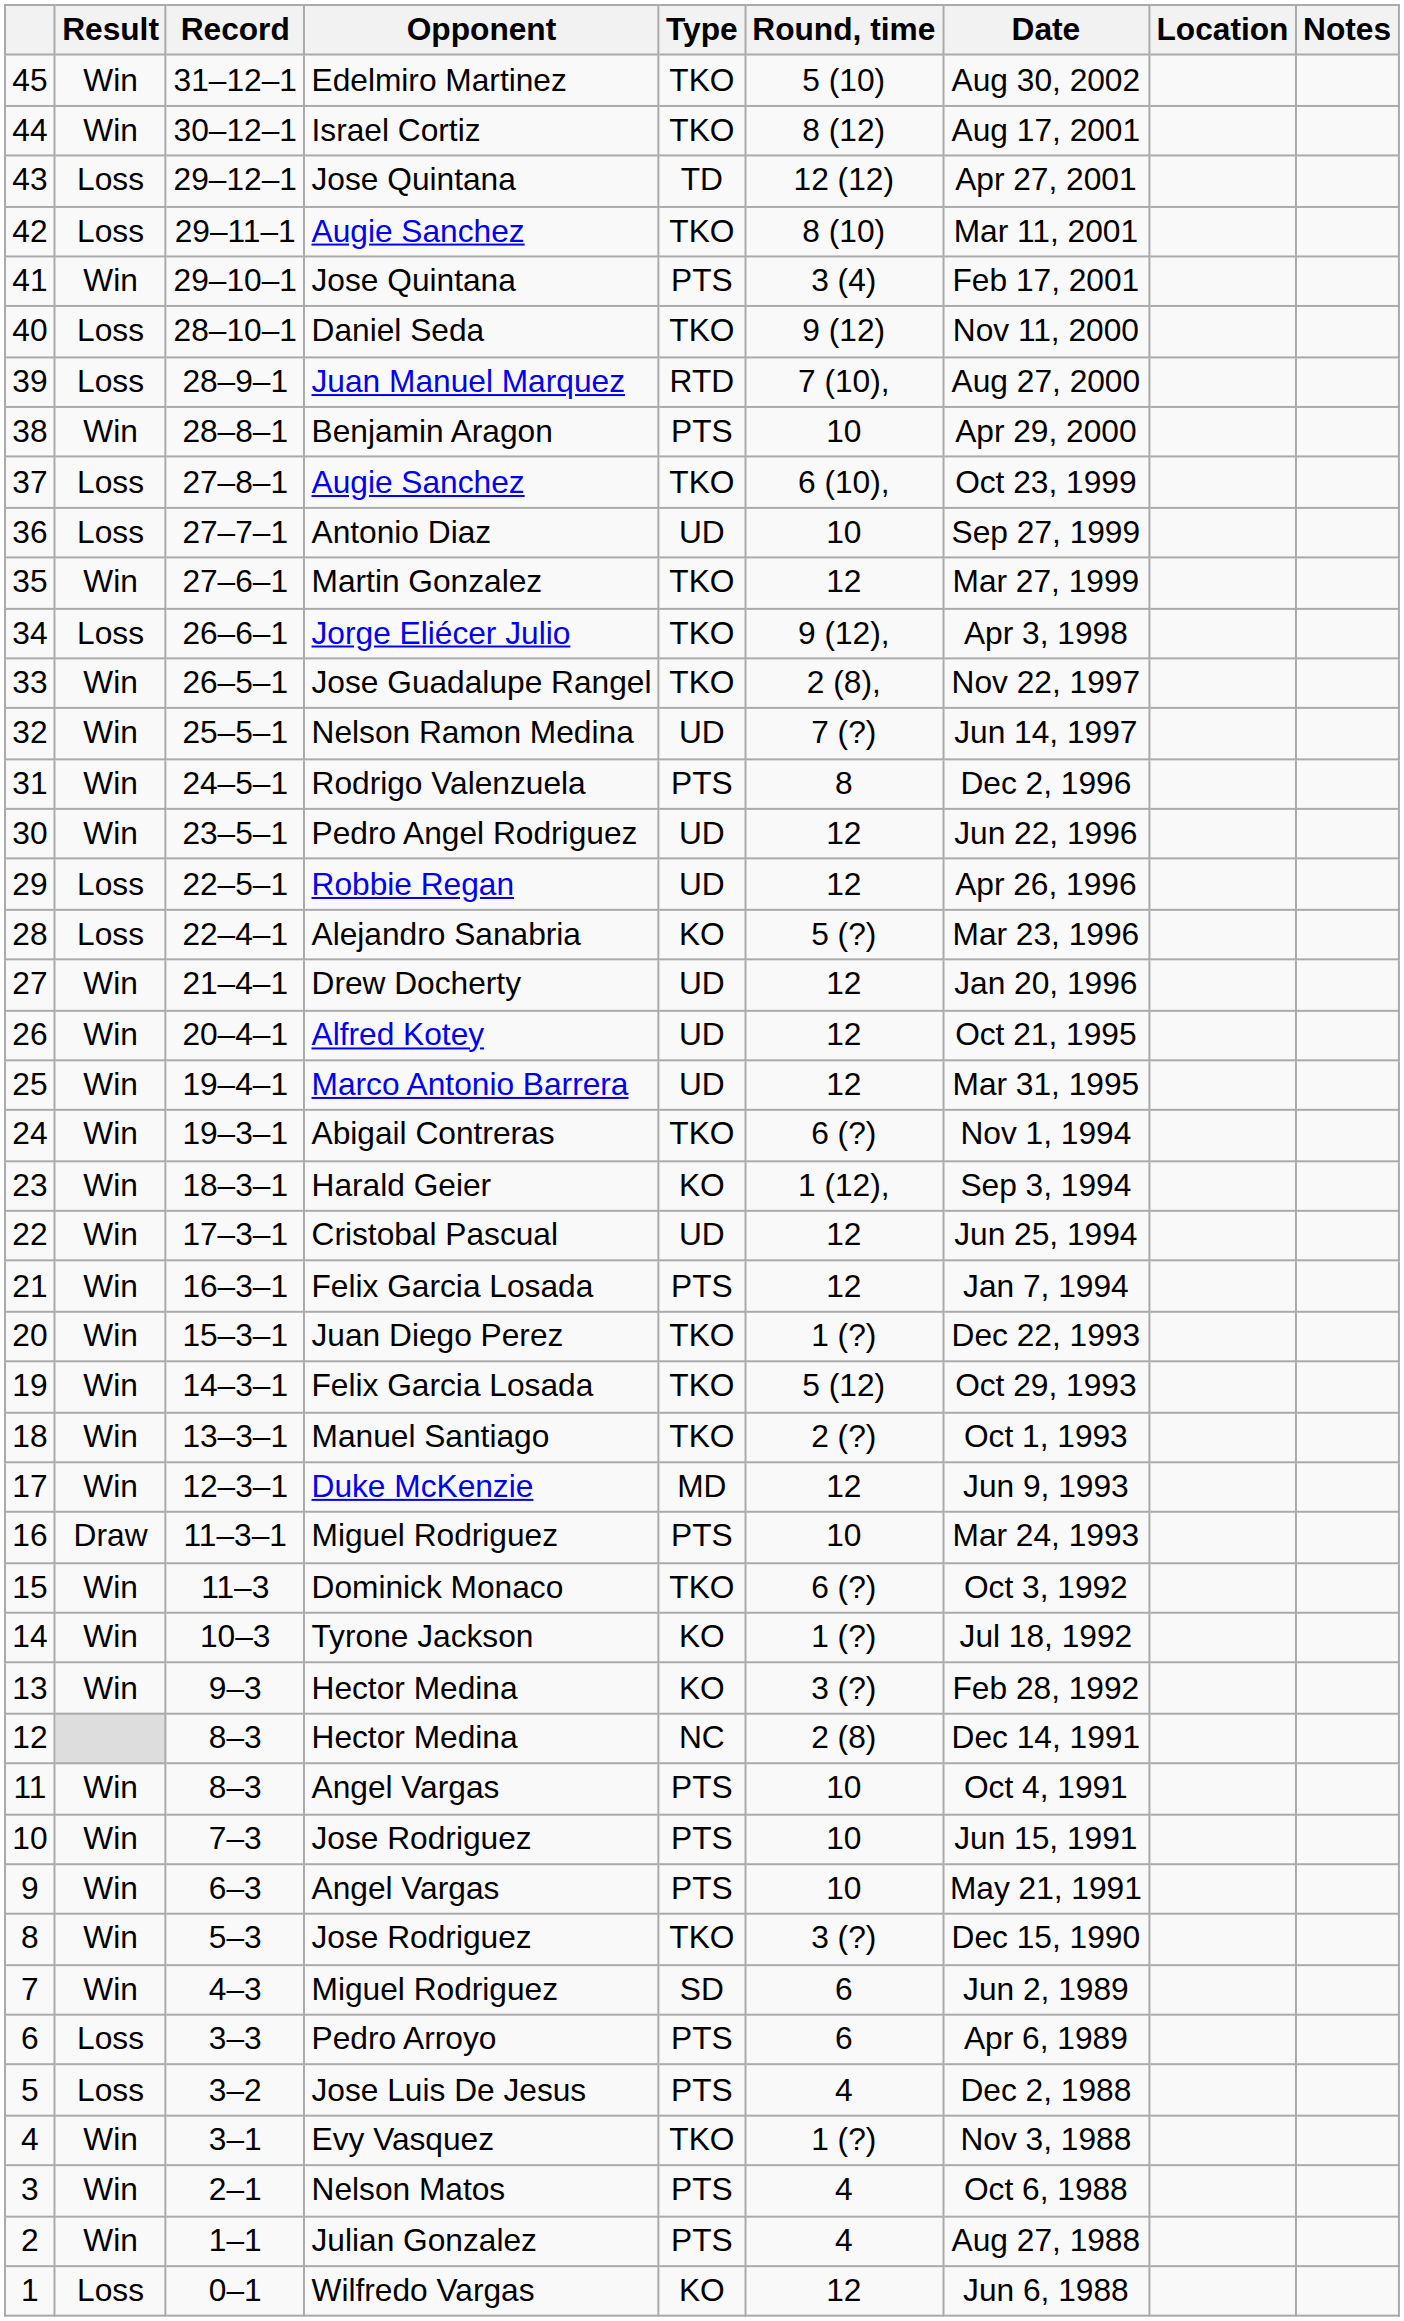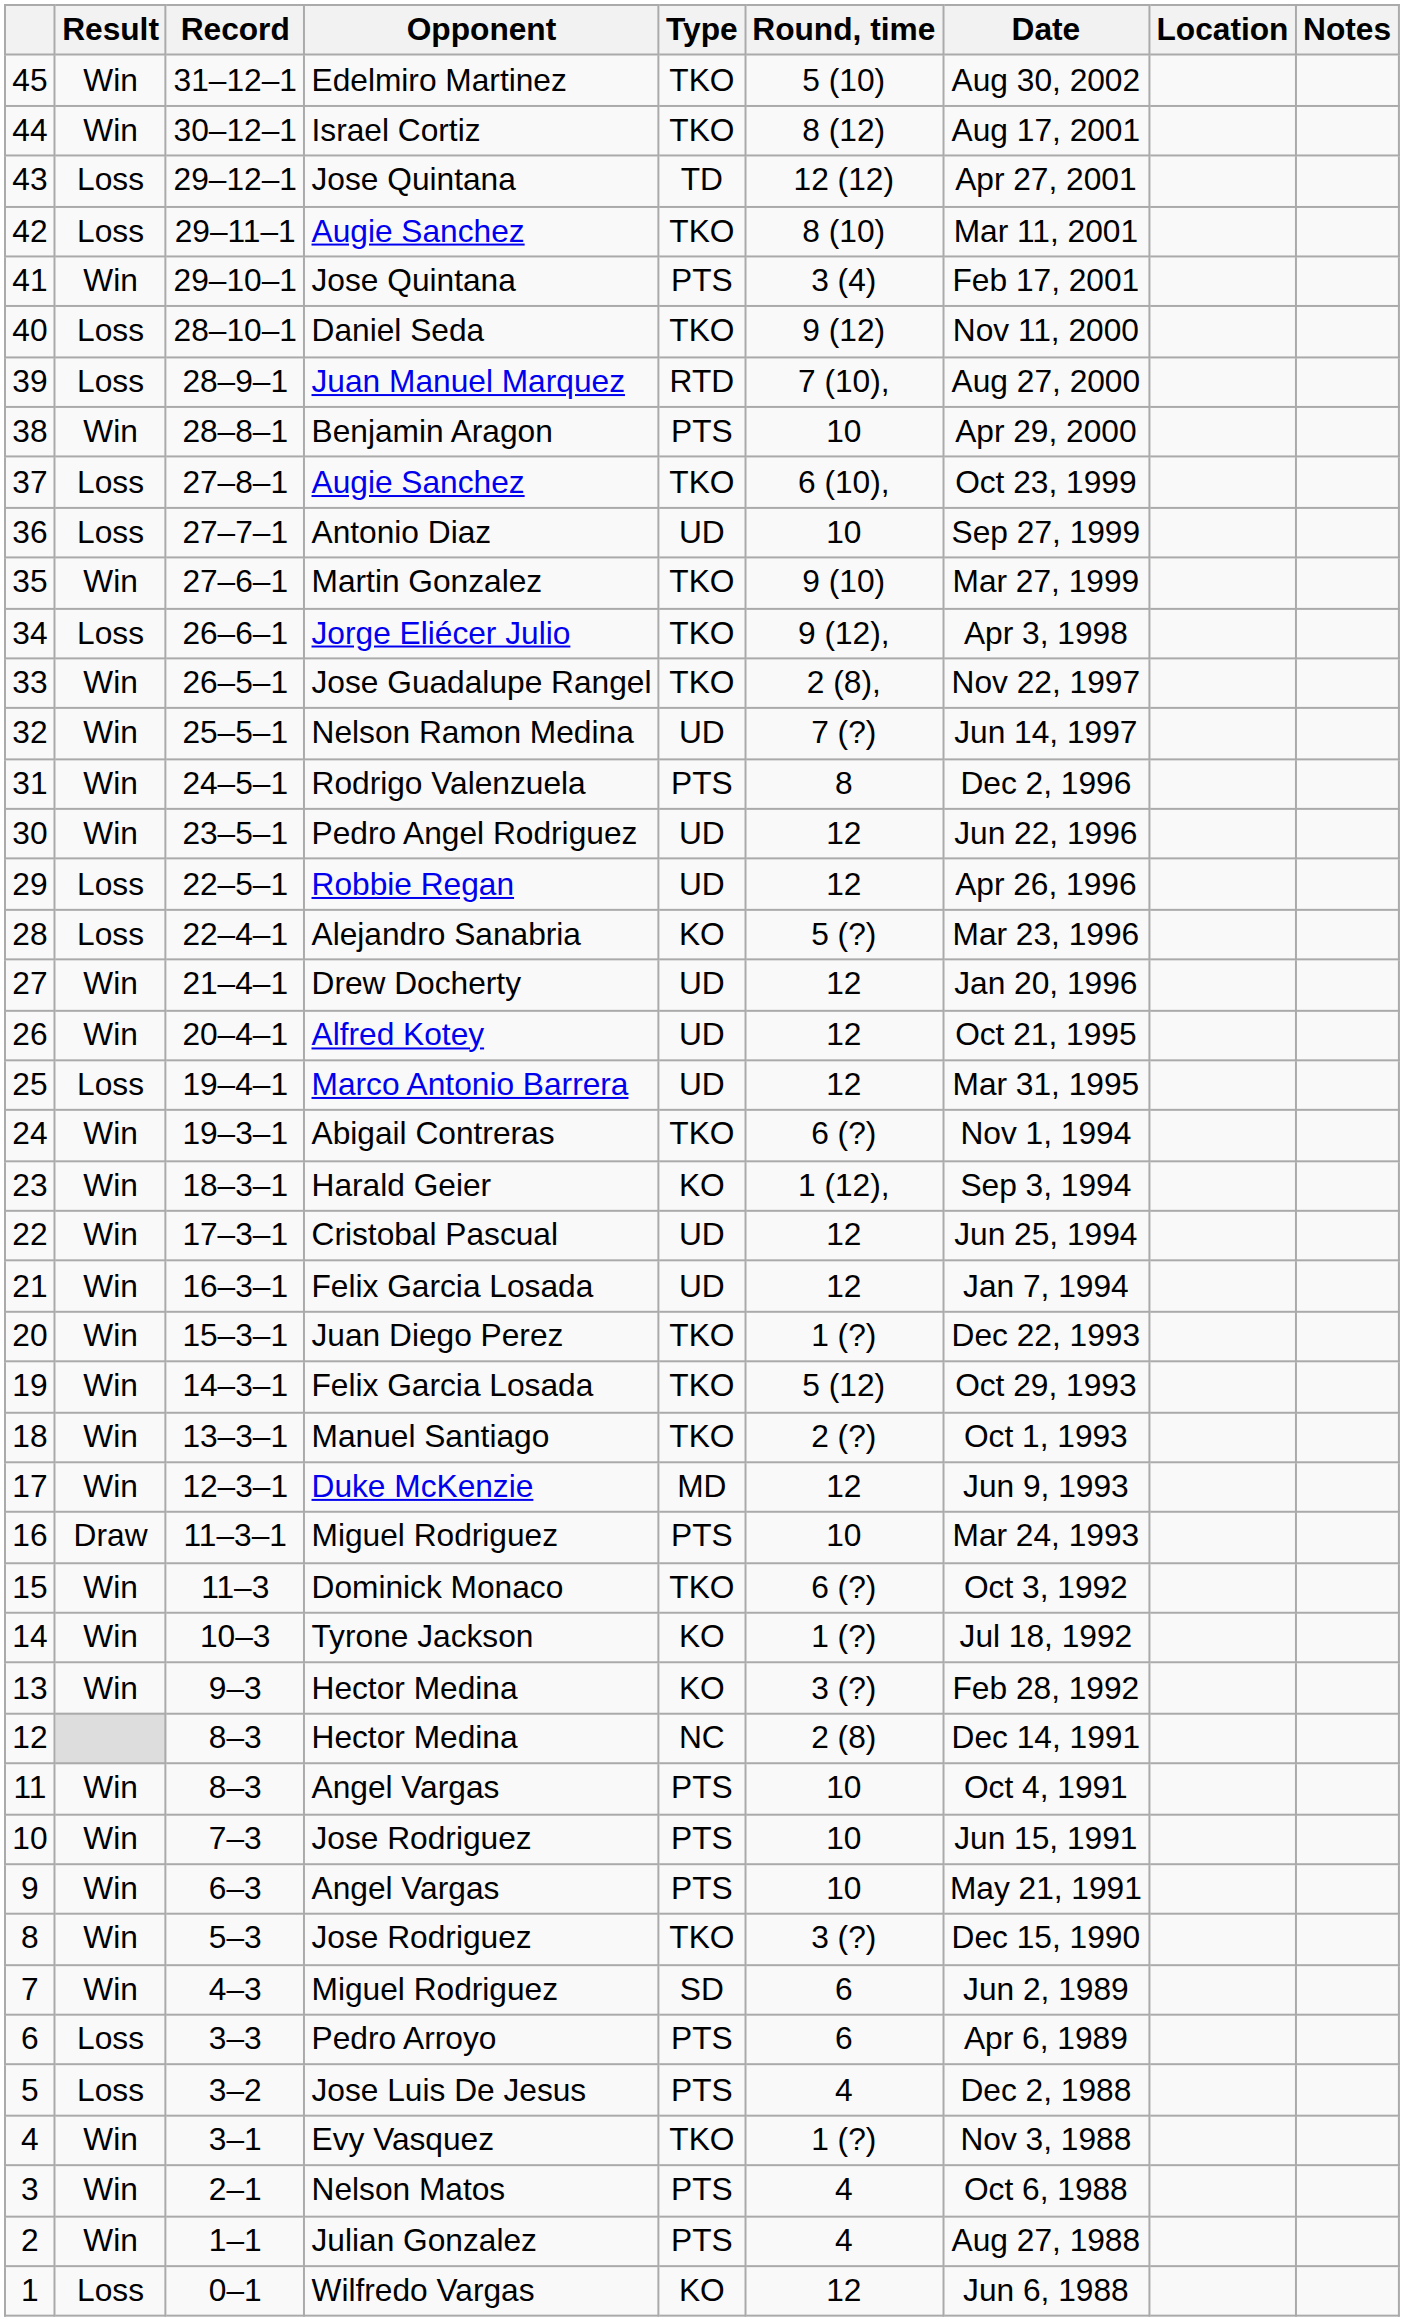 <table class="wikitable" style="text-align:center">
 <tr>
 <th></th>
 <th>Result</th>
 <th>Record</th>
 <th>Opponent</th>
 <th>Type</th>
 <th>Round, time</th>
 <th>Date</th>
 <th>Location</th>
 <th>Notes</th>
 </tr>
 <tr>
 <td>45</td>
 <td>Win</td>
 <td>31–12–1 </td>
 <td style="text-align:left;">Edelmiro Martinez</td>
 <td>TKO</td>
 <td>5 (10)</td>
 <td>Aug 30, 2002</td>
 <td align=left></td>
 <td></td>
 </tr>
 <tr>
 <td>44</td>
 <td>Win</td>
 <td>30–12–1 </td>
 <td style="text-align:left;">Israel Cortiz</td>
 <td>TKO</td>
 <td>8 (12)</td>
 <td>Aug 17, 2001</td>
 <td align=left></td>
 <td align=left></td>
 </tr>
 <tr>
 <td>43</td>
 <td>Loss</td>
 <td>29–12–1 </td>
 <td style="text-align:left;">Jose Quintana</td>
 <td>TD</td>
 <td>12 (12)</td>
 <td>Apr 27, 2001</td>
 <td align=left></td>
 <td align=left></td>
 </tr>
 <tr>
 <td>42</td>
 <td>Loss</td>
 <td>29–11–1 </td>
 <td style="text-align:left;"><a href='#'>Augie Sanchez</a></td>
 <td>TKO</td>
 <td>8 (10)</td>
 <td>Mar 11, 2001</td>
 <td align=left></td>
 <td></td>
 </tr>
 <tr>
 <td>41</td>
 <td>Win</td>
 <td>29–10–1 </td>
 <td style="text-align:left;">Jose Quintana</td>
 <td>PTS</td>
 <td>3 (4)</td>
 <td>Feb 17, 2001</td>
 <td align=left></td>
 <td align=left></td>
 </tr>
 <tr>
 <td>40</td>
 <td>Loss</td>
 <td>28–10–1 </td>
 <td style="text-align:left;">Daniel Seda</td>
 <td>TKO</td>
 <td>9 (12)</td>
 <td>Nov 11, 2000</td>
 <td align=left></td>
 <td align=left></td>
 </tr>
 <tr>
 <td>39</td>
 <td>Loss</td>
 <td>28–9–1 </td>
 <td style="text-align:left;"><a href='#'>Juan Manuel Marquez</a></td>
 <td>RTD</td>
 <td>7 (10), </td>
 <td>Aug 27, 2000</td>
 <td align=left></td>
 <td></td>
 </tr>
 <tr>
 <td>38</td>
 <td>Win</td>
 <td>28–8–1 </td>
 <td style="text-align:left;">Benjamin Aragon</td>
 <td>PTS</td>
 <td>10</td>
 <td>Apr 29, 2000</td>
 <td align=left></td>
 <td></td>
 </tr>
 <tr>
 <td>37</td>
 <td>Loss</td>
 <td>27–8–1 </td>
 <td style="text-align:left;"><a href='#'>Augie Sanchez</a></td>
 <td>TKO</td>
 <td>6 (10), </td>
 <td>Oct 23, 1999</td>
 <td align=left></td>
 <td></td>
 </tr>
 <tr>
 <td>36</td>
 <td>Loss</td>
 <td>27–7–1 </td>
 <td style="text-align:left;">Antonio Diaz</td>
 <td>UD</td>
 <td>10</td>
 <td>Sep 27, 1999</td>
 <td align=left></td>
 <td></td>
 </tr>
 <tr>
 <td>35</td>
 <td>Win</td>
 <td>27–6–1 </td>
 <td style="text-align:left;">Martin Gonzalez</td>
 <td>TKO</td>
-<td>12</td>
+<td>9 (10)</td>
 <td>Mar 27, 1999</td>
 <td align=left></td>
 <td></td>
 </tr>
 <tr>
 <td>34</td>
 <td>Loss</td>
 <td>26–6–1 </td>
 <td style="text-align:left;"><a href='#'>Jorge Eliécer Julio</a></td>
 <td>TKO</td>
 <td>9 (12), </td>
 <td>Apr 3, 1998</td>
 <td align=left></td>
 <td align=left></td>
 </tr>
 <tr>
 <td>33</td>
 <td>Win</td>
 <td>26–5–1 </td>
 <td style="text-align:left;">Jose Guadalupe Rangel</td>
 <td>TKO</td>
 <td>2 (8), </td>
 <td>Nov 22, 1997</td>
 <td align=left></td>
 <td></td>
 </tr>
 <tr>
 <td>32</td>
 <td>Win</td>
 <td>25–5–1 </td>
 <td style="text-align:left;">Nelson Ramon Medina</td>
 <td>UD</td>
 <td>7 (?)</td>
 <td>Jun 14, 1997</td>
 <td align=left></td>
 <td></td>
 </tr>
 <tr>
 <td>31</td>
 <td>Win</td>
 <td>24–5–1 </td>
 <td style="text-align:left;">Rodrigo Valenzuela</td>
 <td>PTS</td>
 <td>8</td>
 <td>Dec 2, 1996</td>
 <td align=left></td>
 <td></td>
 </tr>
 <tr>
 <td>30</td>
 <td>Win</td>
 <td>23–5–1 </td>
 <td style="text-align:left;">Pedro Angel Rodriguez</td>
 <td>UD</td>
 <td>12</td>
 <td>Jun 22, 1996</td>
 <td align=left></td>
 <td></td>
 </tr>
 <tr>
 <td>29</td>
 <td>Loss</td>
 <td>22–5–1 </td>
 <td style="text-align:left;"><a href='#'>Robbie Regan</a></td>
 <td>UD</td>
 <td>12</td>
 <td>Apr 26, 1996</td>
 <td align=left></td>
 <td align=left></td>
 </tr>
 <tr>
 <td>28</td>
 <td>Loss</td>
 <td>22–4–1 </td>
 <td style="text-align:left;">Alejandro Sanabria</td>
 <td>KO</td>
 <td>5 (?)</td>
 <td>Mar 23, 1996</td>
 <td align=left></td>
 <td></td>
 </tr>
 <tr>
 <td>27</td>
 <td>Win</td>
 <td>21–4–1 </td>
 <td style="text-align:left;">Drew Docherty</td>
 <td>UD</td>
 <td>12</td>
 <td>Jan 20, 1996</td>
 <td align=left></td>
 <td align=left></td>
 </tr>
 <tr>
 <td>26</td>
 <td>Win</td>
 <td>20–4–1 </td>
 <td style="text-align:left;"><a href='#'>Alfred Kotey</a></td>
 <td>UD</td>
 <td>12</td>
 <td>Oct 21, 1995</td>
 <td align=left></td>
 <td align=left></td>
 </tr>
 <tr>
 <td>25</td>
-<td>Win</td>
+<td>Loss</td>
 <td>19–4–1 </td>
 <td style="text-align:left;"><a href='#'>Marco Antonio Barrera</a></td>
 <td>UD</td>
 <td>12</td>
 <td>Mar 31, 1995</td>
 <td align=left></td>
 <td align=left></td>
 </tr>
 <tr>
 <td>24</td>
 <td>Win</td>
 <td>19–3–1 </td>
 <td style="text-align:left;">Abigail Contreras</td>
 <td>TKO</td>
 <td>6 (?)</td>
 <td>Nov 1, 1994</td>
 <td align=left></td>
 <td></td>
 </tr>
 <tr>
 <td>23</td>
 <td>Win</td>
 <td>18–3–1 </td>
 <td style="text-align:left;">Harald Geier</td>
 <td>KO</td>
 <td>1 (12), </td>
 <td>Sep 3, 1994</td>
 <td align=left></td>
 <td align=left></td>
 </tr>
 <tr>
 <td>22</td>
 <td>Win</td>
 <td>17–3–1 </td>
 <td style="text-align:left;">Cristobal Pascual</td>
 <td>UD</td>
 <td>12</td>
 <td>Jun 25, 1994</td>
 <td align=left></td>
 <td align=left></td>
 </tr>
 <tr>
 <td>21</td>
 <td>Win</td>
 <td>16–3–1 </td>
 <td style="text-align:left;">Felix Garcia Losada</td>
-<td>PTS</td>
+<td>UD</td>
 <td>12</td>
 <td>Jan 7, 1994</td>
 <td align=left></td>
 <td align=left></td>
 </tr>
 <tr>
 <td>20</td>
 <td>Win</td>
 <td>15–3–1 </td>
 <td style="text-align:left;">Juan Diego Perez</td>
 <td>TKO</td>
 <td>1 (?)</td>
 <td>Dec 22, 1993</td>
 <td align=left></td>
 <td></td>
 </tr>
 <tr>
 <td>19</td>
 <td>Win</td>
 <td>14–3–1 </td>
 <td style="text-align:left;">Felix Garcia Losada</td>
 <td>TKO</td>
 <td>5 (12)</td>
 <td>Oct 29, 1993</td>
 <td align=left></td>
 <td align=left></td>
 </tr>
 <tr>
 <td>18</td>
 <td>Win</td>
 <td>13–3–1 </td>
 <td style="text-align:left;">Manuel Santiago</td>
 <td>TKO</td>
 <td>2 (?)</td>
 <td>Oct 1, 1993</td>
 <td align=left></td>
 <td></td>
 </tr>
 <tr>
 <td>17</td>
 <td>Win</td>
 <td>12–3–1 </td>
 <td style="text-align:left;"><a href='#'>Duke McKenzie</a></td>
 <td>MD</td>
 <td>12</td>
 <td>Jun 9, 1993</td>
 <td align=left></td>
 <td align=left></td>
 </tr>
 <tr>
 <td>16</td>
 <td>Draw</td>
 <td>11–3–1 </td>
 <td style="text-align:left;">Miguel Rodriguez</td>
 <td>PTS</td>
 <td>10</td>
 <td>Mar 24, 1993</td>
 <td align=left></td>
 <td></td>
 </tr>
 <tr>
 <td>15</td>
 <td>Win</td>
 <td>11–3 </td>
 <td style="text-align:left;">Dominick Monaco</td>
 <td>TKO</td>
 <td>6 (?)</td>
 <td>Oct 3, 1992</td>
 <td align=left></td>
 <td></td>
 </tr>
 <tr>
 <td>14</td>
 <td>Win</td>
 <td>10–3 </td>
 <td style="text-align:left;">Tyrone Jackson</td>
 <td>KO</td>
 <td>1 (?)</td>
 <td>Jul 18, 1992</td>
 <td align=left></td>
 <td></td>
 </tr>
 <tr>
 <td>13</td>
 <td>Win</td>
 <td>9–3 </td>
 <td style="text-align:left;">Hector Medina</td>
 <td>KO</td>
 <td>3 (?)</td>
 <td>Feb 28, 1992</td>
 <td align=left></td>
 <td></td>
 </tr>
 <tr>
 <td>12</td>
 <td style="background:#DDD"></td>
 <td>8–3 </td>
 <td style="text-align:left;">Hector Medina</td>
 <td>NC</td>
 <td>2 (8)</td>
 <td>Dec 14, 1991</td>
 <td align=left></td>
 <td></td>
 </tr>
 <tr>
 <td>11</td>
 <td>Win</td>
 <td>8–3</td>
 <td style="text-align:left;">Angel Vargas</td>
 <td>PTS</td>
 <td>10</td>
 <td>Oct 4, 1991</td>
 <td align=left></td>
 <td></td>
 </tr>
 <tr>
 <td>10</td>
 <td>Win</td>
 <td>7–3</td>
 <td style="text-align:left;">Jose Rodriguez</td>
 <td>PTS</td>
 <td>10</td>
 <td>Jun 15, 1991</td>
 <td align=left></td>
 <td></td>
 </tr>
 <tr>
 <td>9</td>
 <td>Win</td>
 <td>6–3</td>
 <td style="text-align:left;">Angel Vargas</td>
 <td>PTS</td>
 <td>10</td>
 <td>May 21, 1991</td>
 <td align=left></td>
 <td></td>
 </tr>
 <tr>
 <td>8</td>
 <td>Win</td>
 <td>5–3</td>
 <td style="text-align:left;">Jose Rodriguez</td>
 <td>TKO</td>
 <td>3 (?)</td>
 <td>Dec 15, 1990</td>
 <td align=left></td>
 <td></td>
 </tr>
 <tr>
 <td>7</td>
 <td>Win</td>
 <td>4–3</td>
 <td style="text-align:left;">Miguel Rodriguez</td>
 <td>SD</td>
 <td>6</td>
 <td>Jun 2, 1989</td>
 <td align=left></td>
 <td></td>
 </tr>
 <tr>
 <td>6</td>
 <td>Loss</td>
 <td>3–3</td>
 <td style="text-align:left;">Pedro Arroyo</td>
 <td>PTS</td>
 <td>6</td>
 <td>Apr 6, 1989</td>
 <td align=left></td>
 <td></td>
 </tr>
 <tr>
 <td>5</td>
 <td>Loss</td>
 <td>3–2</td>
 <td style="text-align:left;">Jose Luis De Jesus</td>
 <td>PTS</td>
 <td>4</td>
 <td>Dec 2, 1988</td>
 <td align=left></td>
 <td></td>
 </tr>
 <tr>
 <td>4</td>
 <td>Win</td>
 <td>3–1</td>
 <td style="text-align:left;">Evy Vasquez</td>
 <td>TKO</td>
 <td>1 (?)</td>
 <td>Nov 3, 1988</td>
 <td align=left></td>
 <td></td>
 </tr>
 <tr>
 <td>3</td>
 <td>Win</td>
 <td>2–1</td>
 <td style="text-align:left;">Nelson Matos</td>
 <td>PTS</td>
 <td>4</td>
 <td>Oct 6, 1988</td>
 <td align=left></td>
 <td></td>
 </tr>
 <tr>
 <td>2</td>
 <td>Win</td>
 <td>1–1</td>
 <td style="text-align:left;">Julian Gonzalez</td>
 <td>PTS</td>
 <td>4</td>
 <td>Aug 27, 1988</td>
 <td align=left></td>
 <td></td>
 </tr>
 <tr>
 <td>1</td>
 <td>Loss</td>
 <td>0–1</td>
 <td style="text-align:left;">Wilfredo Vargas</td>
 <td>KO</td>
 <td>12</td>
 <td>Jun 6, 1988</td>
 <td align=left></td>
 <td></td>
 </tr>
 </table>
